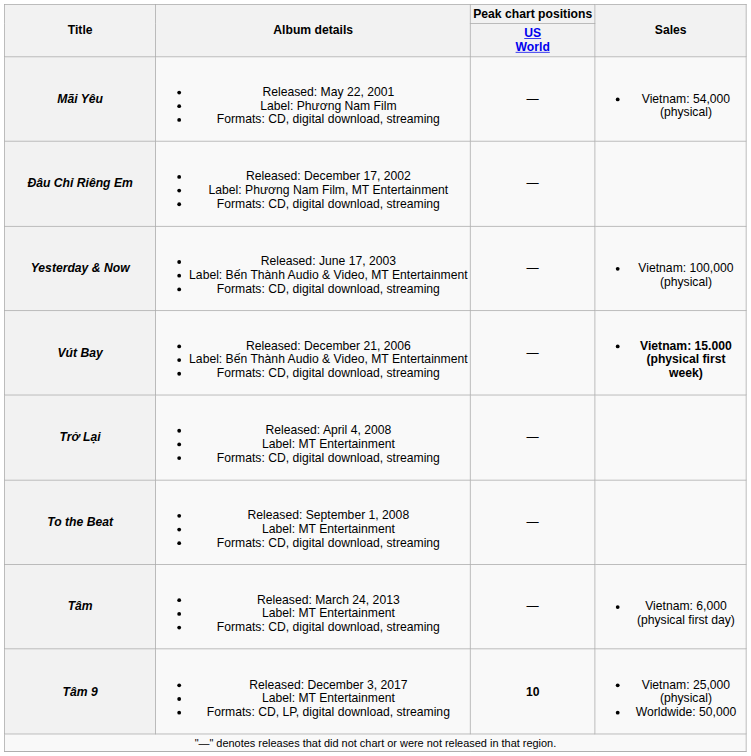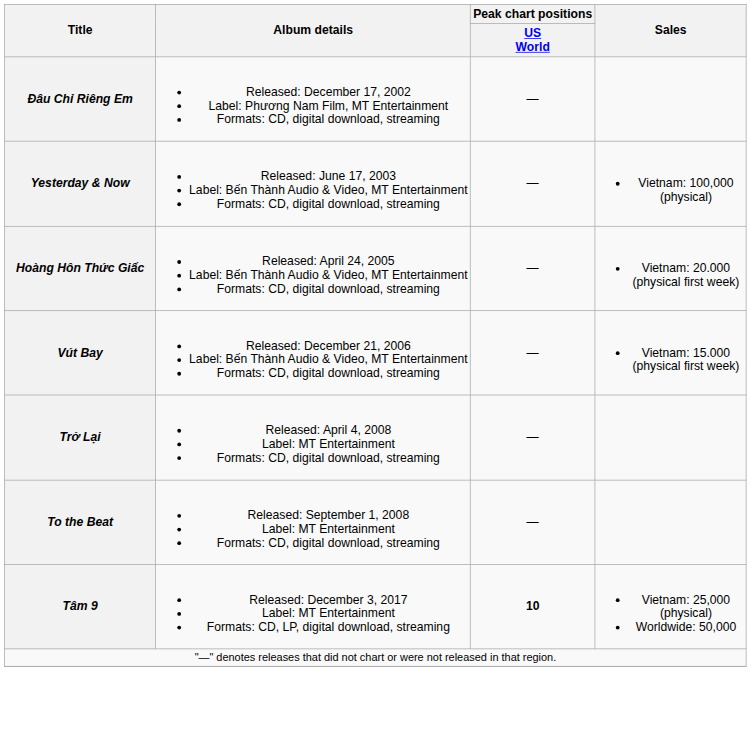 <table class="wikitable plainrowheaders" style="text-align:center;">
 <tr>
 <th rowspan="2" scope="col" style="width:12em;">Title</th>
 <th rowspan="2" scope="col">Album details</th>
 <th>Peak chart positions</th>
 <th rowspan="2" scope="col" style="width:12em;">Sales</th>
 </tr>
 <tr>
 <th><a href='#'>US<br>World</a><br></th>
-</tr>
-<tr>
-<th scope="row"><em>Mãi Yêu</em></th>
-<td><br><ul><li>Released: May 22, 2001 </li><li>Label: Phương Nam Film</li><li>Formats: CD, digital download, streaming</li></ul></td>
-<td>—</td>
-<td><br><ul><li>Vietnam: 54,000 (physical) </li></ul></td>
 </tr>
 <tr>
 <th scope="row"><em>Đâu Chỉ Riêng Em</em></th>
 <td><br><ul><li>Released: December 17, 2002 </li><li>Label: Phương Nam Film, MT Entertainment</li><li>Formats: CD, digital download, streaming</li></ul></td>
 <td>—</td>
 <td></td>
 </tr>
 <tr>
 <th scope="row"><em>Yesterday & Now</em></th>
 <td><br><ul><li>Released: June 17, 2003 </li><li>Label: Bến Thành Audio & Video, MT Entertainment</li><li>Formats: CD, digital download, streaming</li></ul></td>
 <td>—</td>
 <td><br><ul><li>Vietnam: 100,000 (physical) </li></ul></td>
 </tr>
 <tr>
+<th scope="row"><em>Hoàng Hôn Thức Giấc</em></th>
+<td><br><ul><li>Released: April 24, 2005 </li><li>Label: Bến Thành Audio & Video, MT Entertainment</li><li>Formats: CD, digital download, streaming</li></ul></td>
+<td>—</td>
+<td><br><ul><li>Vietnam: 20.000 (physical first week) </li></ul></td>
+</tr>
+<tr>
 <th scope="row"><em>Vút Bay</em></th>
 <td><br><ul><li>Released: December 21, 2006 </li><li>Label: Bến Thành Audio & Video, MT Entertainment</li><li>Formats: CD, digital download, streaming</li></ul></td>
 <td>—</td>
-<td><strong><br><ul><li>Vietnam: 15.000 (physical first week) </li></ul></strong></td>
+<td><br><ul><li>Vietnam: 15.000 (physical first week) </li></ul></td>
 </tr>
 <tr>
 <th scope="row"><em>Trở Lại</em></th>
 <td><br><ul><li>Released: April 4, 2008 </li><li>Label: MT Entertainment</li><li>Formats: CD, digital download, streaming</li></ul></td>
 <td>—</td>
 <td></td>
 </tr>
 <tr>
 <th scope="row"><em>To the Beat</em></th>
 <td><br><ul><li>Released: September 1, 2008 </li><li>Label: MT Entertainment</li><li>Formats: CD, digital download, streaming</li></ul></td>
 <td>—</td>
 <td></td>
 </tr>
 <tr>
-<th scope="row"><em>Tâm</em></th>
-<td><br><ul><li>Released: March 24, 2013 </li><li>Label: MT Entertainment</li><li>Formats: CD, digital download, streaming</li></ul></td>
-<td>—</td>
-<td><br><ul><li>Vietnam: 6,000 (physical first day) </li></ul></td>
-</tr>
-<tr>
 <th scope="row"><em>Tâm 9</em></th>
 <td><br><ul><li>Released: December 3, 2017</li><li>Label: MT Entertainment</li><li>Formats: CD, LP, digital download, streaming</li></ul></td>
 <td><strong>10</strong></td>
 <td><br><ul><li>Vietnam: 25,000 (physical) </li><li>Worldwide: 50,000 </li></ul></td>
 </tr>
 <tr>
 <td colspan="4" style="font-size:90%">"—" denotes releases that did not chart or were not released in that region.</td>
 </tr>
 <tr>
 </tr>
 </table>
